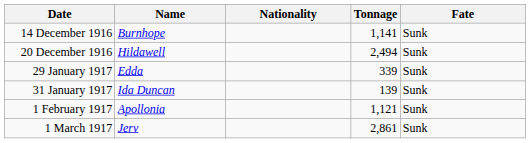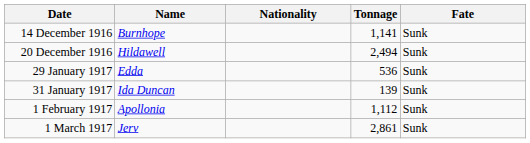 <table class="wikitable sortable">
 <tr>
 <th width="140px">Date</th>
 <th width="140px">Name</th>
 <th width="160px">Nationality</th>
 <th width="25px">Tonnage</th>
 <th width="160px">Fate</th>
 </tr>
 <tr>
 <td align="right">14 December 1916</td>
 <td align="left"><a href='#'><em>Burnhope</em></a></td>
 <td align="left"></td>
 <td align="right">1,141</td>
 <td align="left">Sunk</td>
 </tr>
 <tr>
 <td align="right">20 December 1916</td>
 <td align="left"><a href='#'><em>Hildawell</em></a></td>
 <td align="left"></td>
 <td align="right">2,494</td>
 <td align="left">Sunk</td>
 </tr>
 <tr>
 <td align="right">29 January 1917</td>
 <td align="left"><a href='#'><em>Edda</em></a></td>
 <td align="left"></td>
-<td align="right">339</td>
+<td align="right">536</td>
 <td align="left">Sunk</td>
 </tr>
 <tr>
 <td align="right">31 January 1917</td>
 <td align="left"><a href='#'><em>Ida Duncan</em></a></td>
 <td align="left"></td>
 <td align="right">139</td>
 <td align="left">Sunk</td>
 </tr>
 <tr>
 <td align="right">1 February 1917</td>
 <td align="left"><a href='#'><em>Apollonia</em></a></td>
 <td align="left"></td>
-<td align="right">1,121</td>
+<td align="right">1,112</td>
 <td align="left">Sunk</td>
 </tr>
 <tr>
 <td align="right">1 March 1917</td>
 <td align="left"><a href='#'><em>Jerv</em></a></td>
 <td align="left"></td>
 <td align="right">2,861</td>
 <td align="left">Sunk</td>
 </tr>
 </table>
